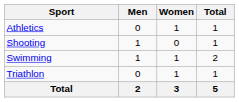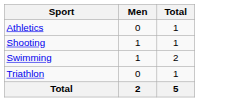 <table class="wikitable sortable" style="text-align:center;">
 <tr>
 <th width=180>Sport</th>
 <th width=55>Men</th>
-<th width=55>Women</th>
 <th width=55>Total</th>
 </tr>
 <tr>
 <td align=left><a href='#'>Athletics</a></td>
 <td>0</td>
 <td>1</td>
-<td>1</td>
 </tr>
 <tr>
 <td align=left><a href='#'>Shooting</a></td>
 <td>1</td>
-<td>0</td>
 <td>1</td>
 </tr>
 <tr>
 <td align=left><a href='#'>Swimming</a></td>
-<td>1</td>
 <td>1</td>
 <td>2</td>
 </tr>
 <tr>
 <td align=left><a href='#'>Triathlon</a></td>
 <td>0</td>
 <td>1</td>
-<td>1</td>
 </tr>
 <tr>
 <th>Total</th>
 <th>2</th>
-<th>3</th>
 <th>5</th>
 </tr>
 </table>
